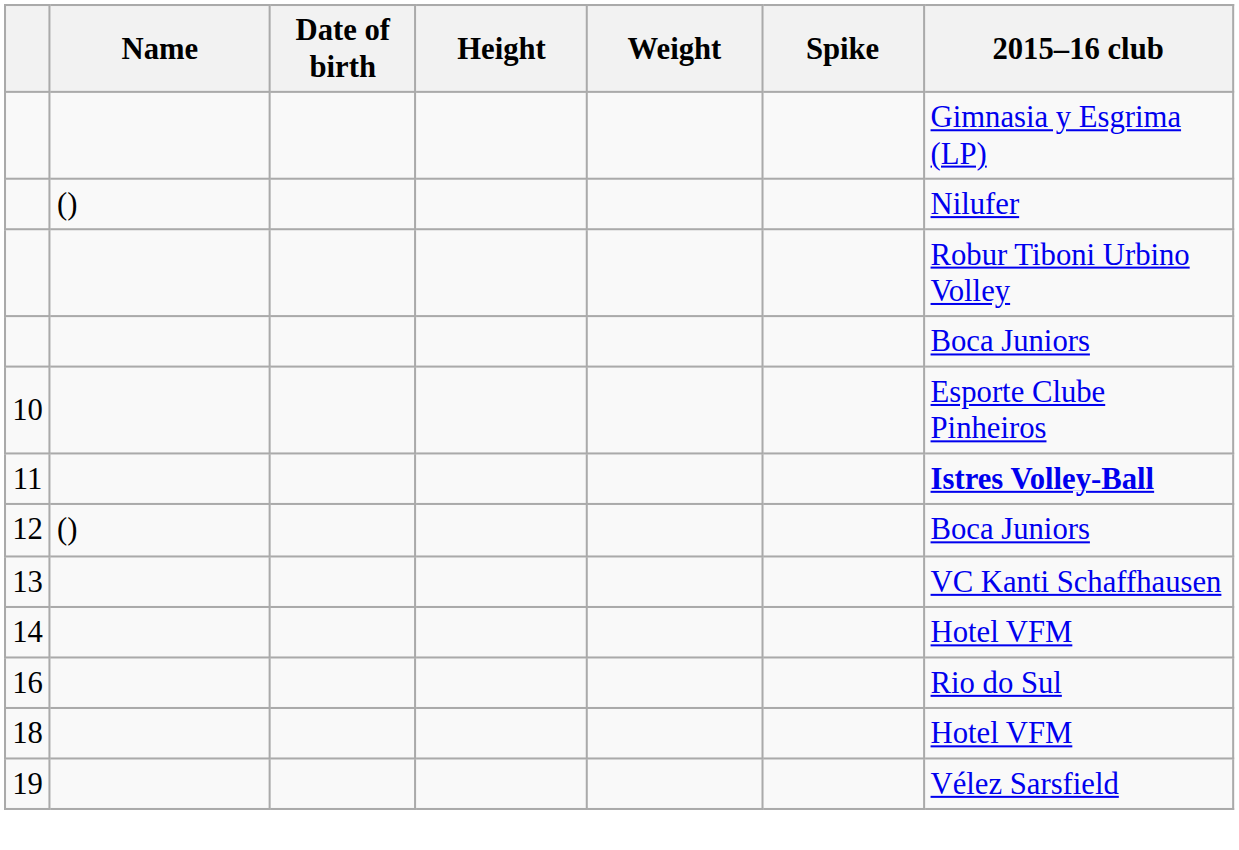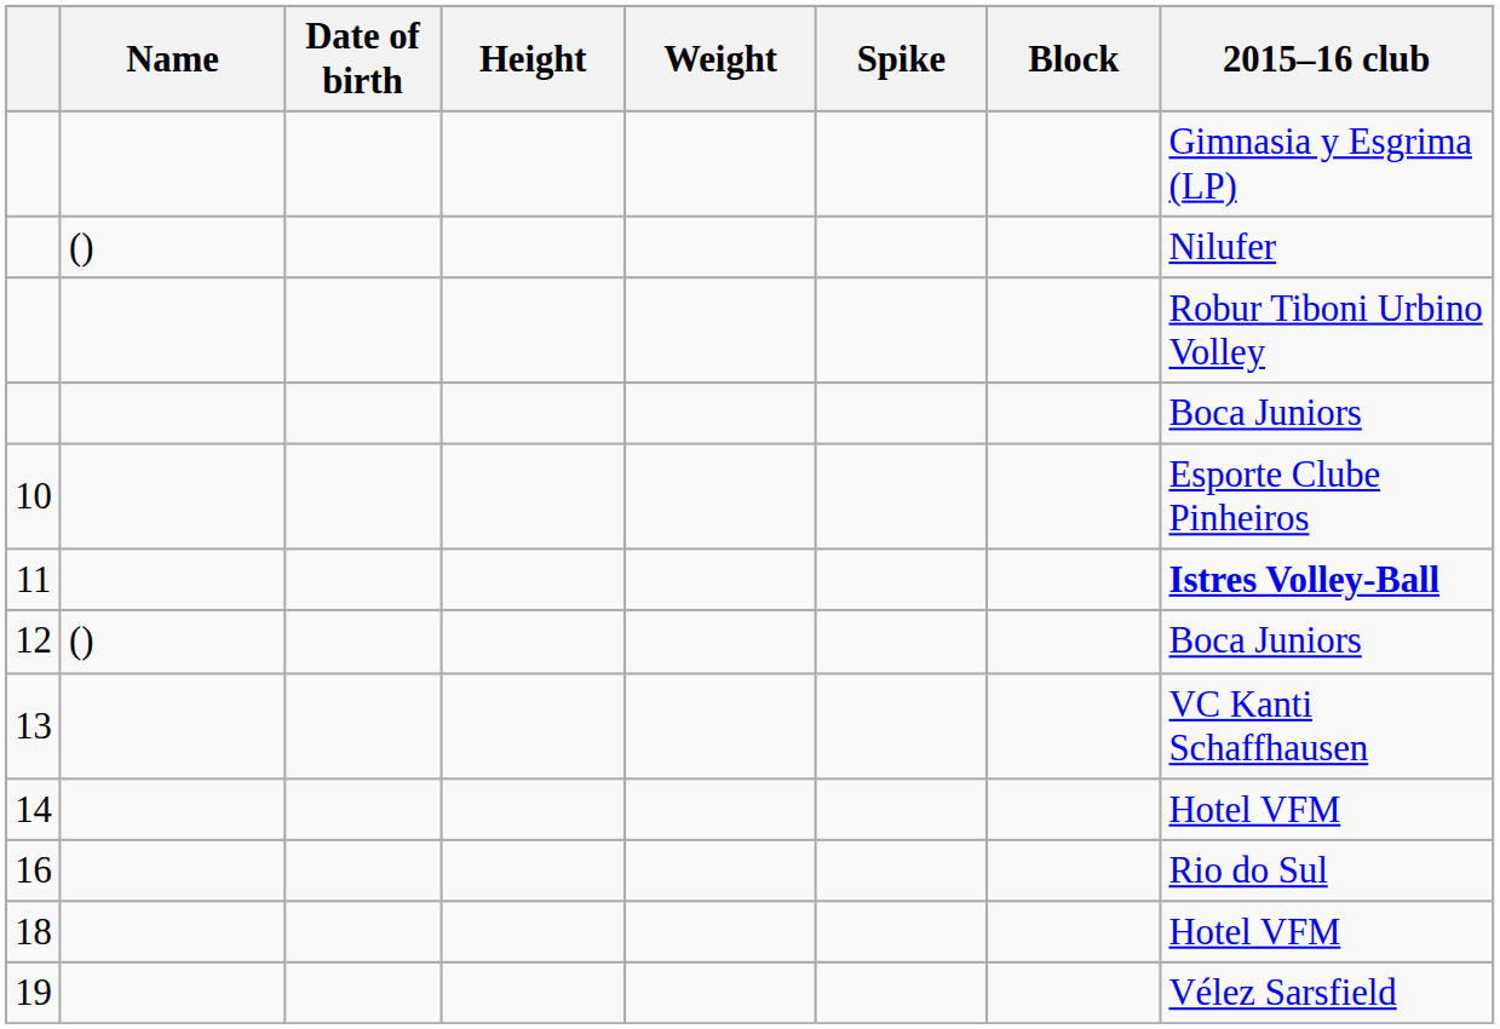 <table class="wikitable sortable" style="font-size:95%; text-align:center;">
 <tr>
 <th></th>
 <th style="width:14em">Name</th>
 <th style="width:8em">Date of birth</th>
 <th style="width:9em">Height</th>
 <th style="width:9em">Weight</th>
 <th style="width:9em">Spike</th>
+<th style="width:9em">Block</th>
 <th style="width:17em">2015–16 club</th>
 </tr>
 <tr>
 <td></td>
 <td align=left></td>
 <td align=right></td>
+<td></td>
 <td></td>
 <td></td>
 <td></td>
 <td align=left> <a href='#'>Gimnasia y Esgrima (LP)</a></td>
 </tr>
 <tr>
 <td></td>
 <td align=left> ()</td>
 <td align=right></td>
 <td></td>
 <td></td>
 <td></td>
+<td></td>
 <td align=left> <a href='#'>Nilufer</a></td>
 </tr>
 <tr>
 <td></td>
 <td align=left></td>
 <td align=right></td>
+<td></td>
 <td></td>
 <td></td>
 <td></td>
 <td align=left> <a href='#'>Robur Tiboni Urbino Volley</a></td>
 </tr>
 <tr>
 <td></td>
 <td align=left></td>
 <td align=right></td>
 <td></td>
 <td></td>
 <td></td>
+<td></td>
 <td align=left> <a href='#'>Boca Juniors</a></td>
 </tr>
 <tr>
 <td>10</td>
 <td align=left></td>
 <td align=right></td>
+<td></td>
 <td></td>
 <td></td>
 <td></td>
 <td align=left> <a href='#'>Esporte Clube Pinheiros</a></td>
 </tr>
 <tr>
 <td>11</td>
 <td align=left></td>
 <td align=right></td>
 <td></td>
 <td></td>
 <td></td>
+<td></td>
 <td align=left><strong> <a href='#'>Istres Volley-Ball</a></strong></td>
 </tr>
 <tr>
 <td>12</td>
 <td align=left> ()</td>
 <td align=right></td>
+<td></td>
 <td></td>
 <td></td>
 <td></td>
 <td align=left> <a href='#'>Boca Juniors</a></td>
 </tr>
 <tr>
 <td>13</td>
 <td align=left></td>
 <td align=right></td>
 <td></td>
 <td></td>
 <td></td>
+<td></td>
 <td align=left> <a href='#'>VC Kanti Schaffhausen</a></td>
 </tr>
 <tr>
 <td>14</td>
 <td align=left></td>
 <td align=right></td>
+<td></td>
 <td></td>
 <td></td>
 <td></td>
 <td align=left> <a href='#'>Hotel VFM</a></td>
 </tr>
 <tr>
 <td>16</td>
 <td align=left></td>
 <td align=right></td>
 <td></td>
 <td></td>
 <td></td>
+<td></td>
 <td align=left> <a href='#'>Rio do Sul</a></td>
 </tr>
 <tr>
 <td>18</td>
 <td align=left></td>
 <td align=right></td>
+<td></td>
 <td></td>
 <td></td>
 <td></td>
 <td align=left> <a href='#'>Hotel VFM</a></td>
 </tr>
 <tr>
 <td>19</td>
 <td align=left></td>
 <td align=right></td>
 <td></td>
 <td></td>
 <td></td>
+<td></td>
 <td align=left> <a href='#'>Vélez Sarsfield</a></td>
 </tr>
 </table>
